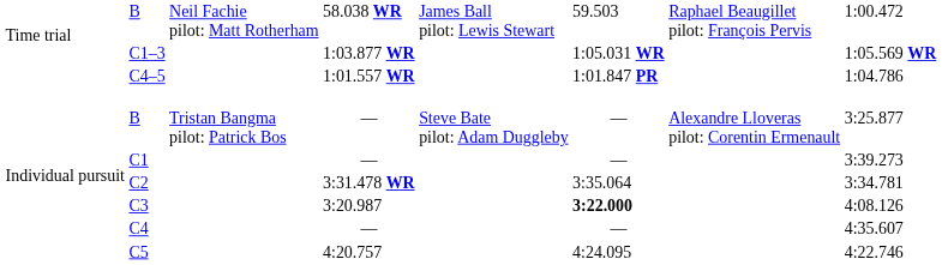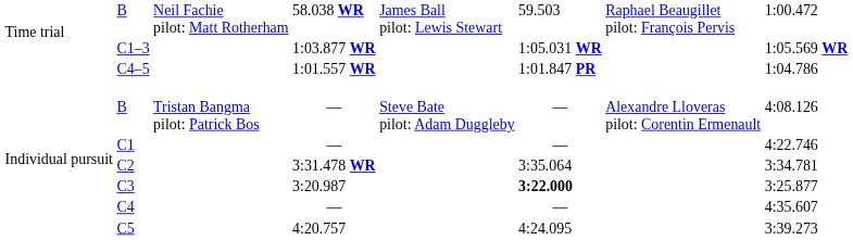 <table>
 <tr>
 <td rowspan="3">Time trial<br></td>
 <td><a href='#'>B</a></td>
 <td><br><a href='#'>Neil Fachie</a><br>pilot: <a href='#'>Matt Rotherham</a></td>
 <td>58.038 <strong><a href='#'>WR</a></strong></td>
 <td><br><a href='#'>James Ball</a><br>pilot: <a href='#'>Lewis Stewart</a></td>
 <td>59.503</td>
 <td><br><a href='#'>Raphael Beaugillet</a><br>pilot: <a href='#'>François Pervis</a></td>
 <td>1:00.472</td>
 </tr>
 <tr>
 <td><a href='#'>C1–3</a></td>
 <td></td>
 <td>1:03.877 <strong><a href='#'>WR</a></strong></td>
 <td></td>
 <td>1:05.031 <strong><a href='#'>WR</a></strong></td>
 <td></td>
 <td>1:05.569 <strong><a href='#'>WR</a></strong></td>
 </tr>
 <tr>
 <td><a href='#'>C4–5</a></td>
 <td></td>
 <td>1:01.557 <strong><a href='#'>WR</a></strong></td>
 <td></td>
 <td>1:01.847 <strong><a href='#'>PR</a></strong></td>
 <td></td>
 <td>1:04.786</td>
 </tr>
 <tr>
 <td rowspan="6">Individual pursuit<br></td>
 <td><a href='#'>B</a></td>
 <td><br><a href='#'>Tristan Bangma</a><br> pilot: <a href='#'>Patrick Bos</a></td>
 <td align="center">—</td>
 <td><br><a href='#'>Steve Bate</a><br> pilot: <a href='#'>Adam Duggleby</a></td>
 <td align="center">— </td>
 <td><br><a href='#'>Alexandre Lloveras</a><br> pilot: <a href='#'>Corentin Ermenault</a></td>
-<td>3:25.877</td>
+<td>4:08.126</td>
 </tr>
 <tr>
 <td><a href='#'>C1</a></td>
 <td></td>
 <td align="center">—</td>
 <td></td>
 <td align="center">— </td>
 <td></td>
-<td>3:39.273</td>
+<td>4:22.746</td>
 </tr>
 <tr>
 <td><a href='#'>C2</a></td>
 <td></td>
 <td>3:31.478 <strong><a href='#'>WR</a></strong></td>
 <td></td>
 <td>3:35.064</td>
 <td></td>
 <td>3:34.781</td>
 </tr>
 <tr>
 <td><a href='#'>C3</a></td>
 <td></td>
 <td>3:20.987</td>
 <td></td>
 <td><strong>3:22.000</strong></td>
 <td></td>
-<td>4:08.126</td>
+<td>3:25.877</td>
 </tr>
 <tr>
 <td><a href='#'>C4</a></td>
 <td></td>
 <td align="center">—</td>
 <td></td>
 <td align="center">— </td>
 <td></td>
 <td>4:35.607</td>
 </tr>
 <tr>
 <td><a href='#'>C5</a></td>
 <td></td>
 <td>4:20.757</td>
 <td></td>
 <td>4:24.095</td>
 <td></td>
-<td>4:22.746</td>
+<td>3:39.273</td>
 </tr>
 </table>
